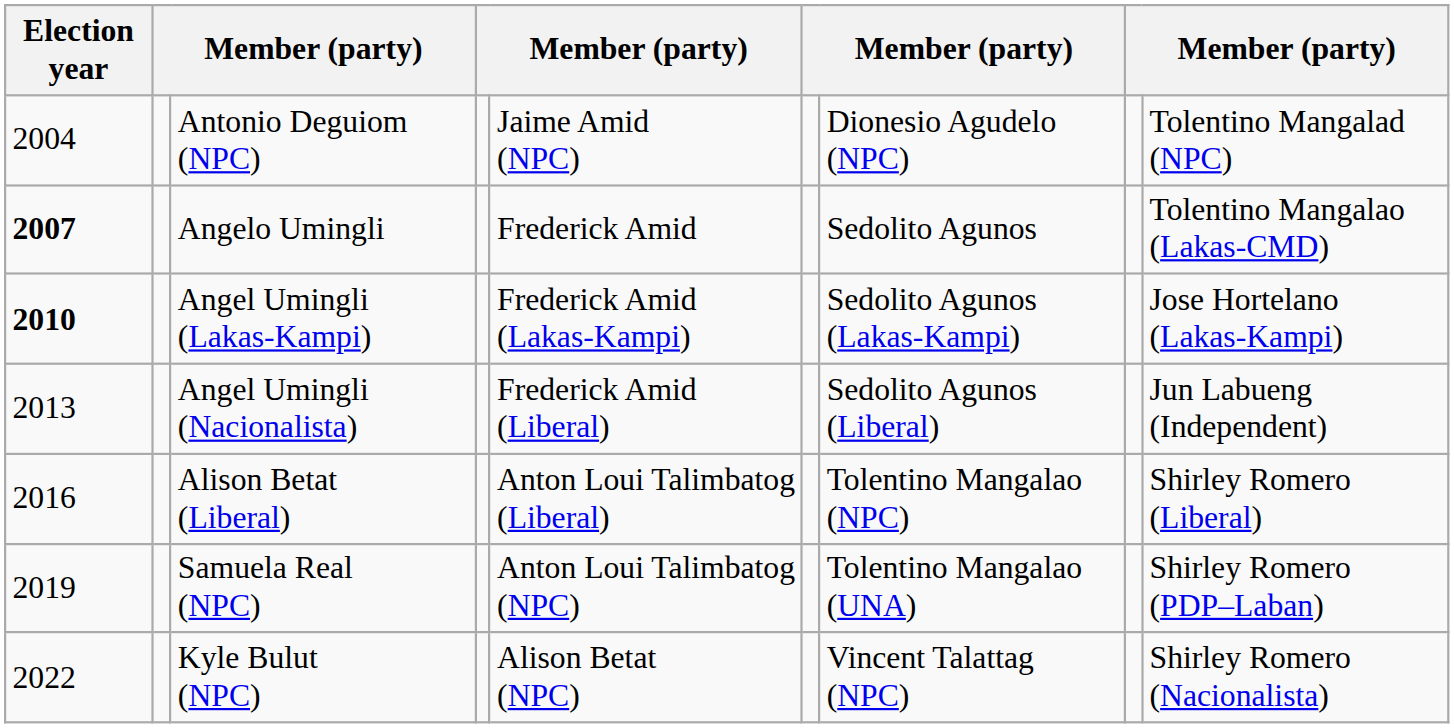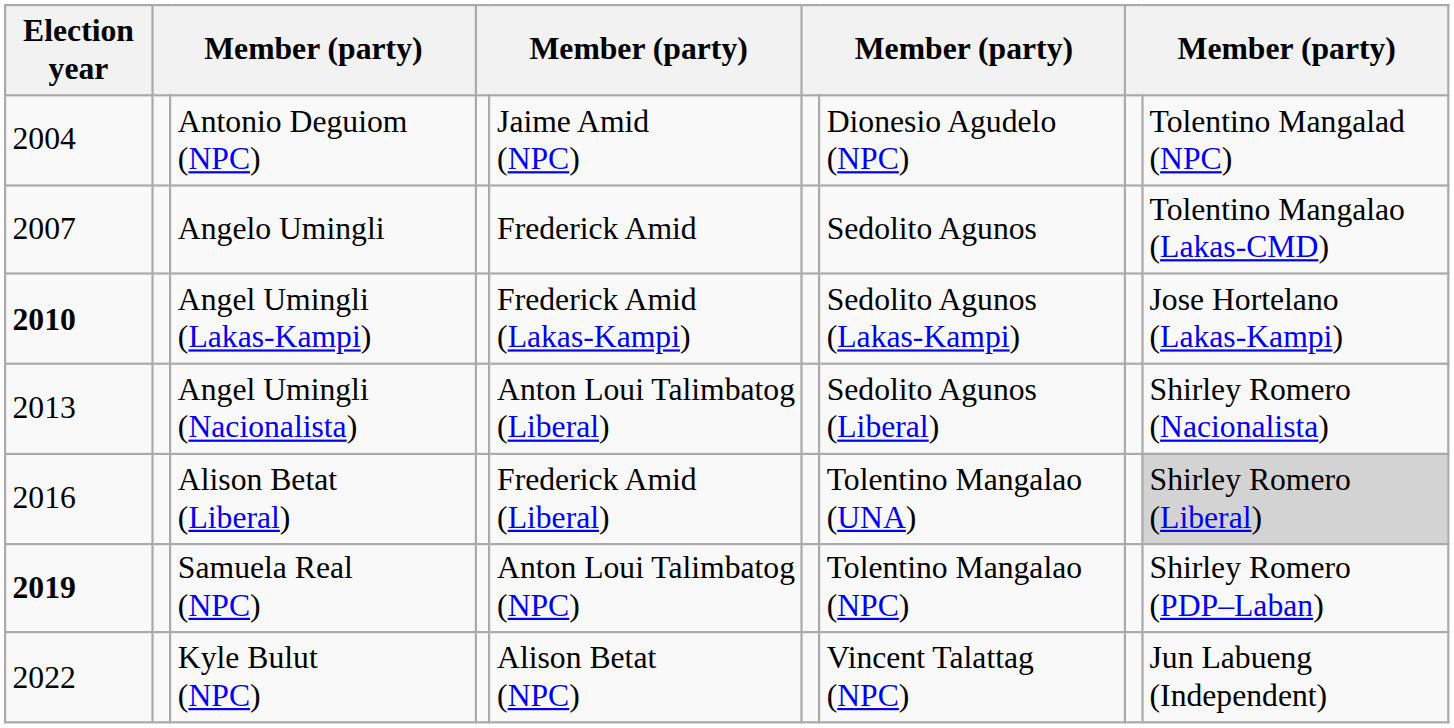 <table class=wikitable style="font-size:90%">
 <tr>
 <th width=60px>Election<br>year</th>
 <th colspan=2 width=140px>Member (party)</th>
 <th colspan=2 width=140px>Member (party)</th>
 <th colspan=2 width=140px>Member (party)</th>
 <th colspan=2 width=140px>Member (party)</th>
 </tr>
 <tr>
 <td>2004</td>
 <td bgcolor=></td>
 <td>Antonio Deguiom<br>(<a href='#'>NPC</a>)</td>
 <td bgcolor=></td>
 <td>Jaime Amid<br>(<a href='#'>NPC</a>)</td>
 <td bgcolor=></td>
 <td>Dionesio Agudelo<br>(<a href='#'>NPC</a>)</td>
 <td bgcolor=></td>
 <td>Tolentino Mangalad<br>(<a href='#'>NPC</a>)</td>
 </tr>
 <tr>
-<td><strong>2007</strong></td>
+<td>2007</td>
 <td></td>
 <td>Angelo Umingli</td>
 <td></td>
 <td>Frederick Amid</td>
 <td></td>
 <td>Sedolito Agunos</td>
 <td bgcolor=></td>
 <td>Tolentino Mangalao<br>(<a href='#'>Lakas-CMD</a>)</td>
 </tr>
 <tr>
 <td><strong>2010</strong></td>
 <td bgcolor=></td>
 <td>Angel Umingli<br>(<a href='#'>Lakas-Kampi</a>)</td>
 <td bgcolor=></td>
 <td>Frederick Amid<br>(<a href='#'>Lakas-Kampi</a>)</td>
 <td bgcolor=></td>
 <td>Sedolito Agunos<br>(<a href='#'>Lakas-Kampi</a>)</td>
 <td bgcolor=></td>
 <td>Jose Hortelano<br>(<a href='#'>Lakas-Kampi</a>)</td>
 </tr>
 <tr>
 <td>2013</td>
 <td bgcolor=></td>
 <td>Angel Umingli<br>(<a href='#'>Nacionalista</a>)</td>
 <td bgcolor=></td>
-<td>Frederick Amid<br>(<a href='#'>Liberal</a>)</td>
+<td>Anton Loui Talimbatog<br>(<a href='#'>Liberal</a>)</td>
 <td bgcolor=></td>
 <td>Sedolito Agunos<br>(<a href='#'>Liberal</a>)</td>
 <td bgcolor=></td>
-<td>Jun Labueng<br>(Independent)</td>
+<td>Shirley Romero<br>(<a href='#'>Nacionalista</a>)</td>
 </tr>
 <tr>
 <td>2016</td>
 <td bgcolor=></td>
 <td>Alison Betat<br>(<a href='#'>Liberal</a>)</td>
 <td bgcolor=></td>
-<td>Anton Loui Talimbatog<br>(<a href='#'>Liberal</a>)</td>
+<td>Frederick Amid<br>(<a href='#'>Liberal</a>)</td>
 <td bgcolor=></td>
-<td>Tolentino Mangalao<br>(<a href='#'>NPC</a>)</td>
+<td>Tolentino Mangalao<br>(<a href='#'>UNA</a>)</td>
 <td bgcolor=></td>
-<td>Shirley Romero<br>(<a href='#'>Liberal</a>)</td>
+<td style="background: lightgrey;">Shirley Romero<br>(<a href='#'>Liberal</a>)</td>
 </tr>
 <tr>
-<td>2019</td>
+<td><strong>2019</strong></td>
 <td bgcolor=></td>
 <td>Samuela Real<br>(<a href='#'>NPC</a>)</td>
 <td bgcolor=></td>
 <td>Anton Loui Talimbatog<br>(<a href='#'>NPC</a>)</td>
 <td bgcolor=></td>
-<td>Tolentino Mangalao<br>(<a href='#'>UNA</a>)</td>
+<td>Tolentino Mangalao<br>(<a href='#'>NPC</a>)</td>
 <td bgcolor=></td>
 <td>Shirley Romero<br>(<a href='#'>PDP–Laban</a>)</td>
 </tr>
 <tr>
 <td>2022</td>
 <td bgcolor=></td>
 <td>Kyle Bulut<br>(<a href='#'>NPC</a>)</td>
 <td bgcolor=></td>
 <td>Alison Betat<br>(<a href='#'>NPC</a>)</td>
 <td bgcolor=></td>
 <td>Vincent Talattag<br>(<a href='#'>NPC</a>)</td>
 <td bgcolor=></td>
-<td>Shirley Romero<br>(<a href='#'>Nacionalista</a>)</td>
+<td>Jun Labueng<br>(Independent)</td>
 </tr>
 </table>
